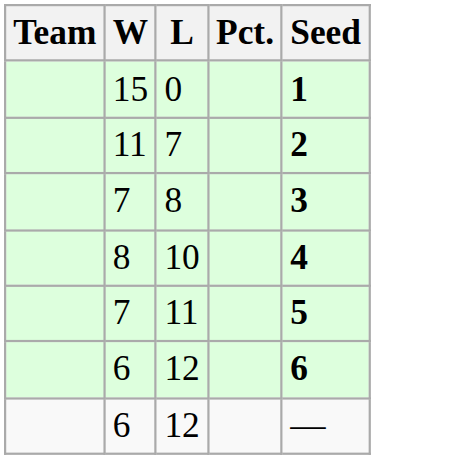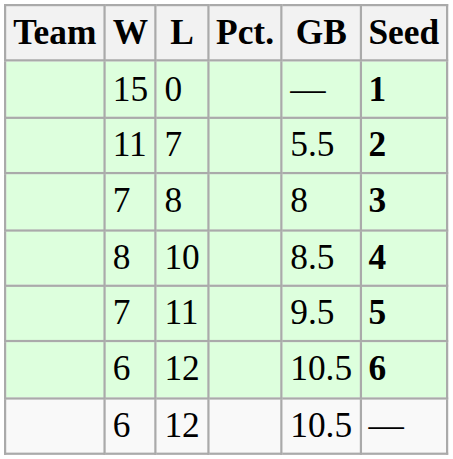 <table class=wikitable>
 <tr>
 <th>Team</th>
 <th>W</th>
 <th>L</th>
 <th>Pct.</th>
+<th>GB</th>
 <th>Seed</th>
 </tr>
 <tr bgcolor=ddffdd>
 <td></td>
 <td>15</td>
 <td>0</td>
 <td></td>
+<td>—</td>
 <td><strong>1</strong></td>
 </tr>
 <tr bgcolor=ddffdd>
 <td></td>
 <td>11</td>
 <td>7</td>
 <td></td>
+<td>5.5</td>
 <td><strong>2</strong></td>
 </tr>
 <tr bgcolor=ddffdd>
 <td></td>
 <td>7</td>
 <td>8</td>
 <td></td>
+<td>8</td>
 <td><strong>3</strong></td>
 </tr>
 <tr bgcolor=ddffdd>
 <td></td>
 <td>8</td>
 <td>10</td>
 <td></td>
+<td>8.5</td>
 <td><strong>4</strong></td>
 </tr>
 <tr bgcolor=ddffdd>
 <td></td>
 <td>7</td>
 <td>11</td>
 <td></td>
+<td>9.5</td>
 <td><strong>5</strong></td>
 </tr>
 <tr bgcolor=ddffdd>
 <td></td>
 <td>6</td>
 <td>12</td>
 <td></td>
+<td>10.5</td>
 <td><strong>6</strong></td>
 </tr>
 <tr>
 <td></td>
 <td>6</td>
 <td>12</td>
 <td></td>
+<td>10.5</td>
 <td>—</td>
 </tr>
 </table>
